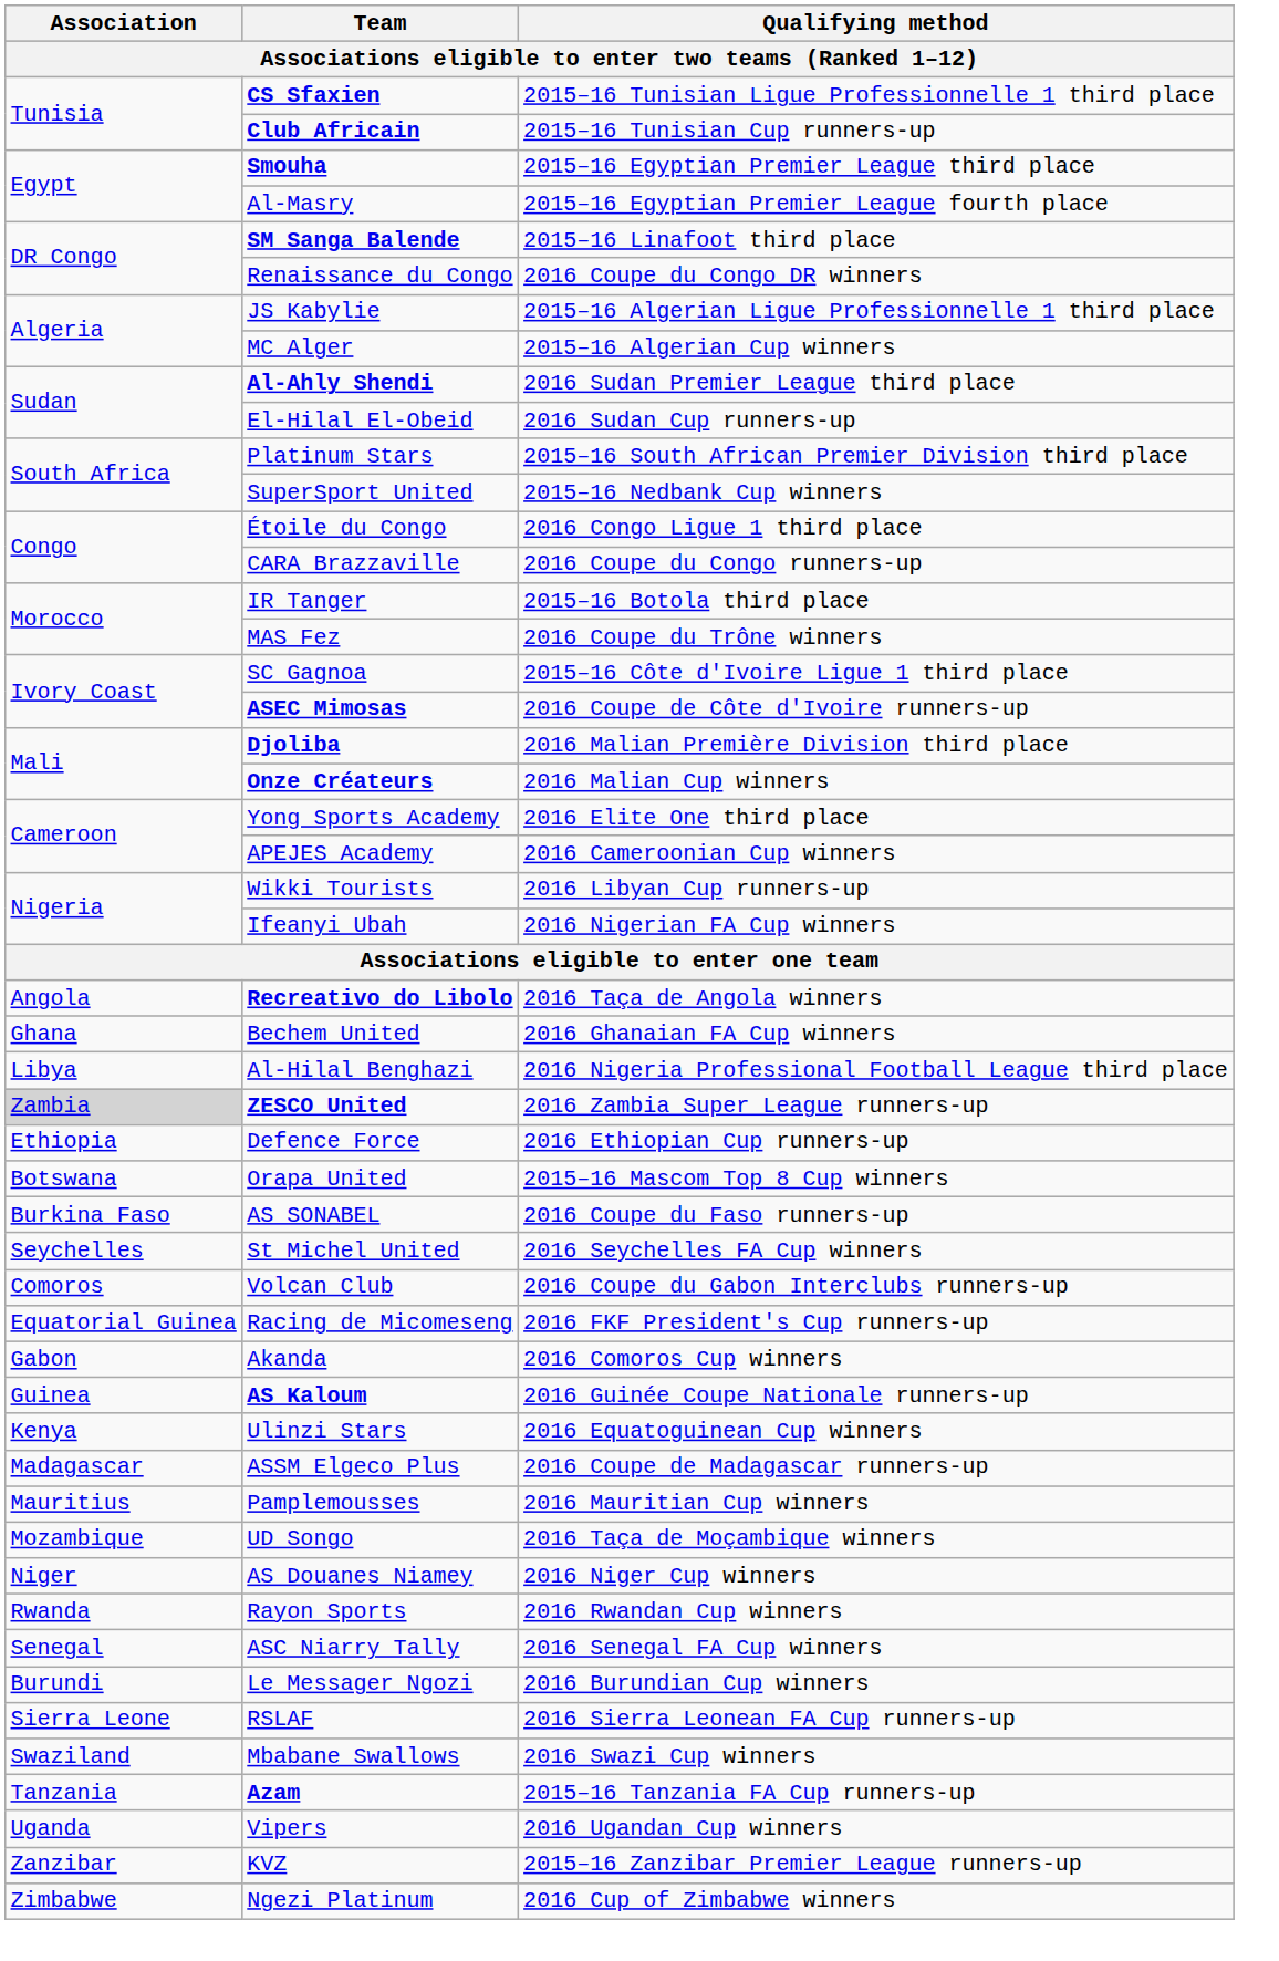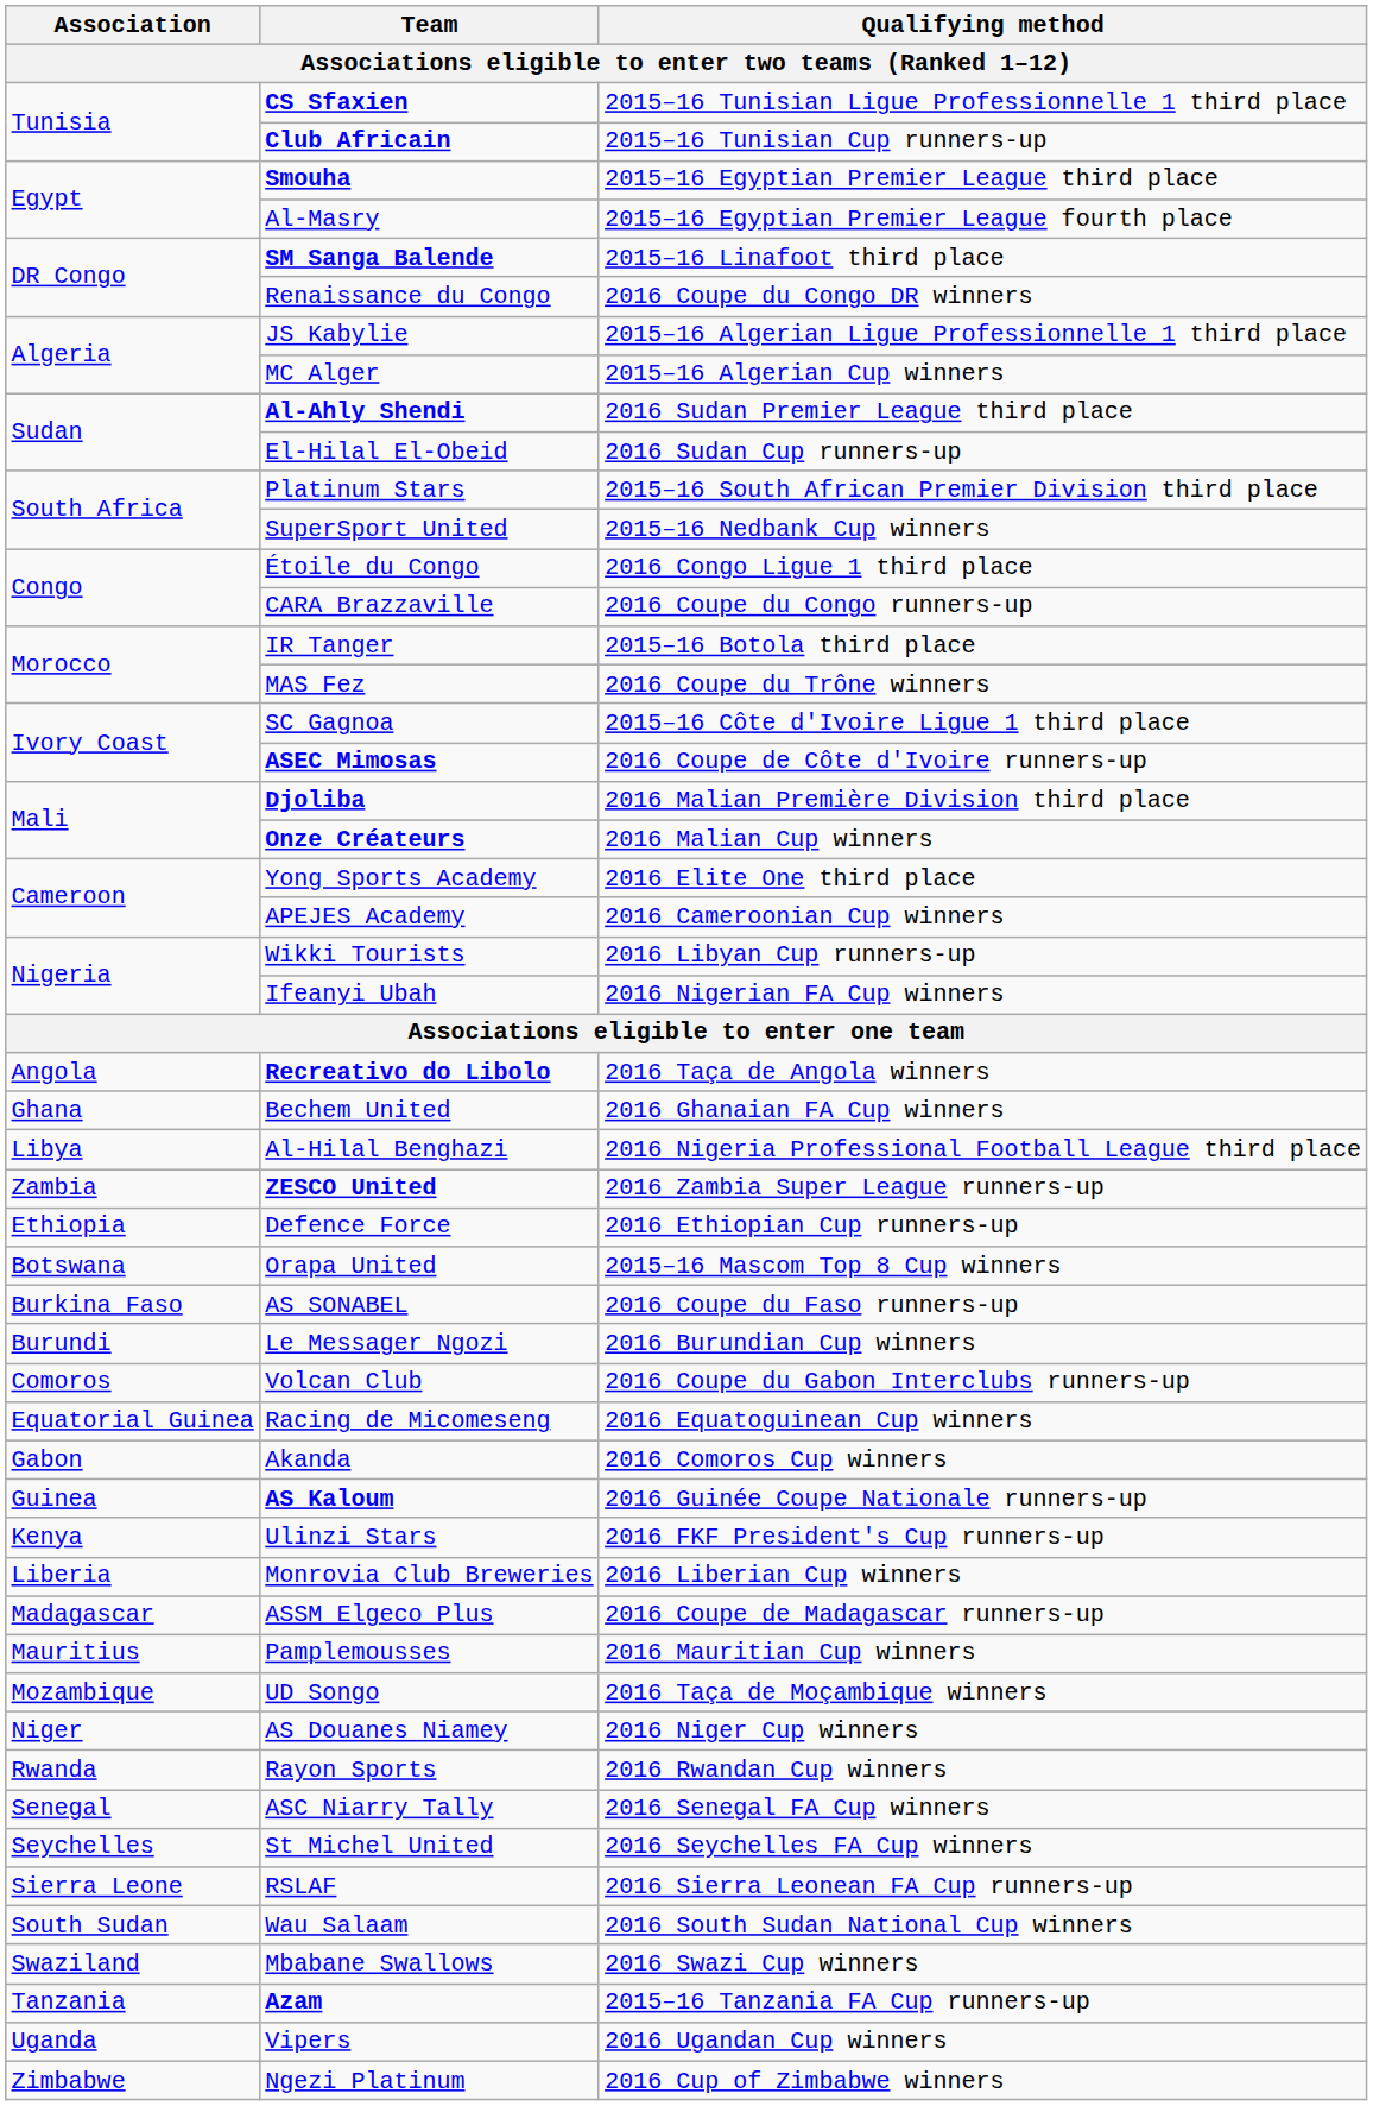 <table class="wikitable">
 <tr>
 <th>Association</th>
 <th>Team</th>
 <th>Qualifying method</th>
 </tr>
 <tr>
 <th colspan=3>Associations eligible to enter two teams (Ranked 1–12)</th>
 </tr>
 <tr>
 <td rowspan=2> <a href='#'>Tunisia</a><br></td>
 <td><strong><a href='#'>CS Sfaxien</a></strong></td>
 <td><a href='#'>2015–16 Tunisian Ligue Professionnelle 1</a> third place</td>
 </tr>
 <tr>
 <td><strong><a href='#'>Club Africain</a></strong></td>
 <td><a href='#'>2015–16 Tunisian Cup</a> runners-up</td>
 </tr>
 <tr>
 <td rowspan=2> <a href='#'>Egypt</a><br></td>
 <td><strong><a href='#'>Smouha</a></strong></td>
 <td><a href='#'>2015–16 Egyptian Premier League</a> third place</td>
 </tr>
 <tr>
 <td><a href='#'>Al-Masry</a></td>
 <td><a href='#'>2015–16 Egyptian Premier League</a> fourth place</td>
 </tr>
 <tr>
 <td rowspan=2> <a href='#'>DR Congo</a><br></td>
 <td><strong><a href='#'>SM Sanga Balende</a></strong></td>
 <td><a href='#'>2015–16 Linafoot</a> third place</td>
 </tr>
 <tr>
 <td><a href='#'>Renaissance du Congo</a></td>
 <td><a href='#'>2016 Coupe du Congo DR</a> winners</td>
 </tr>
 <tr>
 <td rowspan=2> <a href='#'>Algeria</a><br></td>
 <td><a href='#'>JS Kabylie</a></td>
 <td><a href='#'>2015–16 Algerian Ligue Professionnelle 1</a> third place</td>
 </tr>
 <tr>
 <td><a href='#'>MC Alger</a></td>
 <td><a href='#'>2015–16 Algerian Cup</a> winners</td>
 </tr>
 <tr>
 <td rowspan=2> <a href='#'>Sudan</a><br></td>
 <td><strong><a href='#'>Al-Ahly Shendi</a></strong></td>
 <td><a href='#'>2016 Sudan Premier League</a> third place</td>
 </tr>
 <tr>
 <td><a href='#'>El-Hilal El-Obeid</a></td>
 <td><a href='#'>2016 Sudan Cup</a> runners-up</td>
 </tr>
 <tr>
 <td rowspan=2> <a href='#'>South Africa</a><br></td>
 <td><a href='#'>Platinum Stars</a></td>
 <td><a href='#'>2015–16 South African Premier Division</a> third place</td>
 </tr>
 <tr>
 <td><a href='#'>SuperSport United</a></td>
 <td><a href='#'>2015–16 Nedbank Cup</a> winners</td>
 </tr>
 <tr>
 <td rowspan=2> <a href='#'>Congo</a><br></td>
 <td><a href='#'>Étoile du Congo</a></td>
 <td><a href='#'>2016 Congo Ligue 1</a> third place</td>
 </tr>
 <tr>
 <td><a href='#'>CARA Brazzaville</a></td>
 <td><a href='#'>2016 Coupe du Congo</a> runners-up</td>
 </tr>
 <tr>
 <td rowspan=2> <a href='#'>Morocco</a><br></td>
 <td><a href='#'>IR Tanger</a></td>
 <td><a href='#'>2015–16 Botola</a> third place</td>
 </tr>
 <tr>
 <td><a href='#'>MAS Fez</a></td>
 <td><a href='#'>2016 Coupe du Trône</a> winners</td>
 </tr>
 <tr>
 <td rowspan=2> <a href='#'>Ivory Coast</a><br></td>
 <td><a href='#'>SC Gagnoa</a></td>
 <td><a href='#'>2015–16 Côte d'Ivoire Ligue 1</a> third place</td>
 </tr>
 <tr>
 <td><strong><a href='#'>ASEC Mimosas</a></strong></td>
 <td><a href='#'>2016 Coupe de Côte d'Ivoire</a> runners-up</td>
 </tr>
 <tr>
 <td rowspan=2> <a href='#'>Mali</a><br></td>
 <td><strong><a href='#'>Djoliba</a></strong></td>
 <td><a href='#'>2016 Malian Première Division</a> third place</td>
 </tr>
 <tr>
 <td><strong><a href='#'>Onze Créateurs</a></strong></td>
 <td><a href='#'>2016 Malian Cup</a> winners</td>
 </tr>
 <tr>
 <td rowspan=2> <a href='#'>Cameroon</a><br></td>
 <td><a href='#'>Yong Sports Academy</a></td>
 <td><a href='#'>2016 Elite One</a> third place</td>
 </tr>
 <tr>
 <td><a href='#'>APEJES Academy</a></td>
 <td><a href='#'>2016 Cameroonian Cup</a> winners</td>
 </tr>
 <tr>
 <td rowspan=2> <a href='#'>Nigeria</a><br></td>
 <td><a href='#'>Wikki Tourists</a></td>
 <td><a href='#'>2016 Libyan Cup</a> runners-up</td>
 </tr>
 <tr>
 <td><a href='#'>Ifeanyi Ubah</a></td>
 <td><a href='#'>2016 Nigerian FA Cup</a> winners</td>
 </tr>
 <tr>
 <th colspan=3>Associations eligible to enter one team</th>
 </tr>
 <tr>
 <td> <a href='#'>Angola</a><br></td>
 <td><strong><a href='#'>Recreativo do Libolo</a></strong></td>
 <td><a href='#'>2016 Taça de Angola</a> winners</td>
 </tr>
 <tr>
 <td> <a href='#'>Ghana</a><br></td>
 <td><a href='#'>Bechem United</a></td>
 <td><a href='#'>2016 Ghanaian FA Cup</a> winners</td>
 </tr>
 <tr>
 <td> <a href='#'>Libya</a><br></td>
 <td><a href='#'>Al-Hilal Benghazi</a></td>
 <td><a href='#'>2016 Nigeria Professional Football League</a> third place</td>
 </tr>
 <tr>
-<td style="background: lightgrey;"> <a href='#'>Zambia</a><br></td>
+<td> <a href='#'>Zambia</a><br></td>
 <td><strong><a href='#'>ZESCO United</a></strong></td>
 <td><a href='#'>2016 Zambia Super League</a> runners-up</td>
 </tr>
 <tr>
 <td> <a href='#'>Ethiopia</a><br></td>
 <td><a href='#'>Defence Force</a></td>
 <td><a href='#'>2016 Ethiopian Cup</a> runners-up</td>
 </tr>
 <tr>
 <td> <a href='#'>Botswana</a></td>
 <td><a href='#'>Orapa United</a></td>
 <td><a href='#'>2015–16 Mascom Top 8 Cup</a> winners</td>
 </tr>
 <tr>
 <td> <a href='#'>Burkina Faso</a></td>
 <td><a href='#'>AS SONABEL</a></td>
 <td><a href='#'>2016 Coupe du Faso</a> runners-up</td>
 </tr>
 <tr>
-<td> <a href='#'>Seychelles</a></td>
-<td><a href='#'>St Michel United</a></td>
-<td><a href='#'>2016 Seychelles FA Cup</a> winners</td>
+<td> <a href='#'>Burundi</a></td>
+<td><a href='#'>Le Messager Ngozi</a></td>
+<td><a href='#'>2016 Burundian Cup</a> winners</td>
 </tr>
 <tr>
 <td> <a href='#'>Comoros</a></td>
 <td><a href='#'>Volcan Club</a></td>
 <td><a href='#'>2016 Coupe du Gabon Interclubs</a> runners-up</td>
 </tr>
 <tr>
 <td> <a href='#'>Equatorial Guinea</a></td>
 <td><a href='#'>Racing de Micomeseng</a></td>
-<td><a href='#'>2016 FKF President's Cup</a> runners-up</td>
+<td><a href='#'>2016 Equatoguinean Cup</a> winners</td>
 </tr>
 <tr>
 <td> <a href='#'>Gabon</a></td>
 <td><a href='#'>Akanda</a></td>
 <td><a href='#'>2016 Comoros Cup</a> winners</td>
 </tr>
 <tr>
 <td> <a href='#'>Guinea</a></td>
 <td><strong><a href='#'>AS Kaloum</a></strong></td>
 <td><a href='#'>2016 Guinée Coupe Nationale</a> runners-up</td>
 </tr>
 <tr>
 <td> <a href='#'>Kenya</a></td>
 <td><a href='#'>Ulinzi Stars</a></td>
-<td><a href='#'>2016 Equatoguinean Cup</a> winners</td>
+<td><a href='#'>2016 FKF President's Cup</a> runners-up</td>
+</tr>
+<tr>
+<td> <a href='#'>Liberia</a></td>
+<td><a href='#'>Monrovia Club Breweries</a></td>
+<td><a href='#'>2016 Liberian Cup</a> winners</td>
 </tr>
 <tr>
 <td> <a href='#'>Madagascar</a></td>
 <td><a href='#'>ASSM Elgeco Plus</a></td>
 <td><a href='#'>2016 Coupe de Madagascar</a> runners-up</td>
 </tr>
 <tr>
 <td> <a href='#'>Mauritius</a></td>
 <td><a href='#'>Pamplemousses</a></td>
 <td><a href='#'>2016 Mauritian Cup</a> winners</td>
 </tr>
 <tr>
 <td> <a href='#'>Mozambique</a></td>
 <td><a href='#'>UD Songo</a></td>
 <td><a href='#'>2016 Taça de Moçambique</a> winners</td>
 </tr>
 <tr>
 <td> <a href='#'>Niger</a></td>
 <td><a href='#'>AS Douanes Niamey</a></td>
 <td><a href='#'>2016 Niger Cup</a> winners</td>
 </tr>
 <tr>
 <td> <a href='#'>Rwanda</a></td>
 <td><a href='#'>Rayon Sports</a></td>
 <td><a href='#'>2016 Rwandan Cup</a> winners</td>
 </tr>
 <tr>
 <td> <a href='#'>Senegal</a></td>
 <td><a href='#'>ASC Niarry Tally</a></td>
 <td><a href='#'>2016 Senegal FA Cup</a> winners</td>
 </tr>
 <tr>
-<td> <a href='#'>Burundi</a></td>
-<td><a href='#'>Le Messager Ngozi</a></td>
-<td><a href='#'>2016 Burundian Cup</a> winners</td>
+<td> <a href='#'>Seychelles</a></td>
+<td><a href='#'>St Michel United</a></td>
+<td><a href='#'>2016 Seychelles FA Cup</a> winners</td>
 </tr>
 <tr>
 <td> <a href='#'>Sierra Leone</a></td>
 <td><a href='#'>RSLAF</a></td>
 <td><a href='#'>2016 Sierra Leonean FA Cup</a> runners-up</td>
+</tr>
+<tr>
+<td> <a href='#'>South Sudan</a></td>
+<td><a href='#'>Wau Salaam</a></td>
+<td><a href='#'>2016 South Sudan National Cup</a> winners</td>
 </tr>
 <tr>
 <td> <a href='#'>Swaziland</a></td>
 <td><a href='#'>Mbabane Swallows</a></td>
 <td><a href='#'>2016 Swazi Cup</a> winners</td>
 </tr>
 <tr>
 <td> <a href='#'>Tanzania</a></td>
 <td><strong><a href='#'>Azam</a></strong></td>
 <td><a href='#'>2015–16 Tanzania FA Cup</a> runners-up</td>
 </tr>
 <tr>
 <td> <a href='#'>Uganda</a></td>
 <td><a href='#'>Vipers</a></td>
 <td><a href='#'>2016 Ugandan Cup</a> winners</td>
 </tr>
 <tr>
-<td> <a href='#'>Zanzibar</a></td>
-<td><a href='#'>KVZ</a></td>
-<td><a href='#'>2015–16 Zanzibar Premier League</a> runners-up</td>
-</tr>
-<tr>
 <td> <a href='#'>Zimbabwe</a></td>
 <td><a href='#'>Ngezi Platinum</a></td>
 <td><a href='#'>2016 Cup of Zimbabwe</a> winners</td>
 </tr>
 </table>
